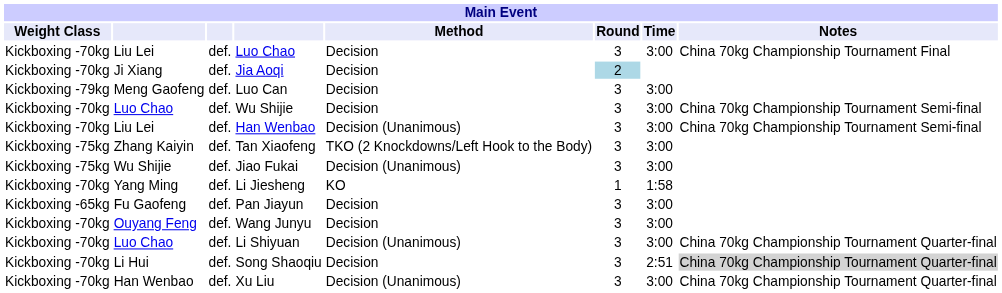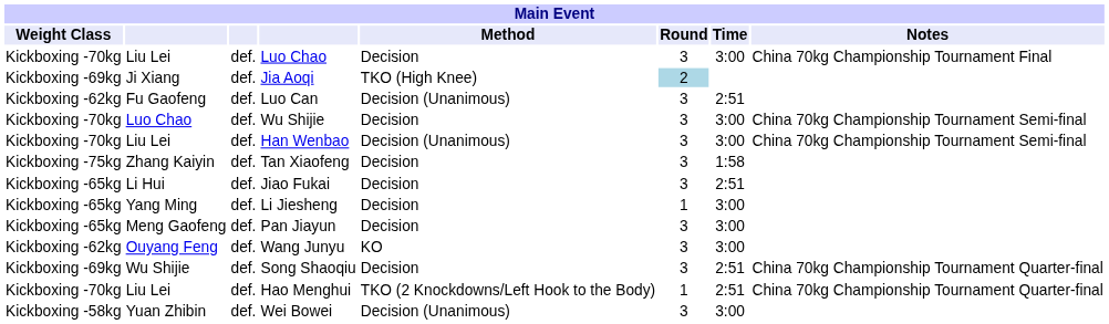 <table class="toccolours" style="font-size: 85%;">
 <tr>
 <th colspan="8" style="background-color: #ccf; color: #000080; text-align: center;"><strong>Main Event</strong></th>
 </tr>
 <tr>
 <th colspan="1" style="background-color: #E6E8FA; color: #000000; text-align: center;">Weight Class</th>
 <th colspan="1" style="background-color: #E6E8FA; color: #000000; text-align: center;"></th>
 <th colspan="1" style="background-color: #E6E8FA; color: #000000; text-align: center;"></th>
 <th colspan="1" style="background-color: #E6E8FA; color: #000000; text-align: center;"></th>
 <th colspan="1" style="background-color: #E6E8FA; color: #000000; text-align: center;">Method</th>
 <th colspan="1" style="background-color: #E6E8FA; color: #000000; text-align: center;">Round</th>
 <th colspan="1" style="background-color: #E6E8FA; color: #000000; text-align: center;">Time</th>
 <th colspan="1" style="background-color: #E6E8FA; color: #000000; text-align: center;">Notes</th>
 </tr>
 <tr>
 <td>Kickboxing -70kg</td>
 <td> Liu Lei</td>
 <td align=center>def.</td>
 <td> <a href='#'>Luo Chao</a></td>
 <td>Decision</td>
 <td align=center>3</td>
 <td align=center>3:00</td>
 <td>China 70kg Championship Tournament Final</td>
 </tr>
 <tr>
-<td>Kickboxing -70kg</td>
+<td>Kickboxing -69kg</td>
 <td> Ji Xiang</td>
 <td align=center>def.</td>
 <td> <a href='#'>Jia Aoqi</a></td>
-<td>Decision</td>
+<td>TKO (High Knee)</td>
 <td align=center style="background: lightblue;">2</td>
 <td align=center></td>
 <td></td>
 </tr>
 <tr>
-<td>Kickboxing -79kg</td>
-<td> Meng Gaofeng</td>
+<td>Kickboxing -62kg</td>
+<td> Fu Gaofeng</td>
 <td align=center>def.</td>
 <td> Luo Can</td>
-<td>Decision</td>
+<td>Decision (Unanimous)</td>
 <td align=center>3</td>
-<td align=center>3:00</td>
+<td align=center>2:51</td>
 </tr>
 <tr>
 <td>Kickboxing -70kg</td>
 <td> <a href='#'>Luo Chao</a></td>
 <td align=center>def.</td>
 <td> Wu Shijie</td>
 <td>Decision</td>
 <td align=center>3</td>
 <td align=center>3:00</td>
 <td>China 70kg Championship Tournament Semi-final</td>
 </tr>
 <tr>
 <td>Kickboxing -70kg</td>
 <td> Liu Lei</td>
 <td align=center>def.</td>
 <td> <a href='#'>Han Wenbao</a></td>
 <td>Decision (Unanimous)</td>
 <td align=center>3</td>
 <td align=center>3:00</td>
 <td>China 70kg Championship Tournament Semi-final</td>
 </tr>
 <tr>
 <td>Kickboxing -75kg</td>
 <td> Zhang Kaiyin</td>
 <td align=center>def.</td>
 <td> Tan Xiaofeng</td>
-<td>TKO (2 Knockdowns/Left Hook to the Body)</td>
+<td>Decision</td>
 <td align=center>3</td>
-<td align=center>3:00</td>
-</tr>
-<tr>
-<td>Kickboxing -75kg</td>
-<td> Wu Shijie</td>
-<td align=center>def.</td>
-<td> Jiao Fukai</td>
-<td>Decision (Unanimous)</td>
-<td align=center>3</td>
-<td align=center>3:00</td>
-</tr>
-<tr>
-<td>Kickboxing -70kg</td>
-<td> Yang Ming</td>
-<td align=center>def.</td>
-<td> Li Jiesheng</td>
-<td>KO</td>
-<td align=center>1</td>
 <td align=center>1:58</td>
 </tr>
 <tr>
 <td>Kickboxing -65kg</td>
-<td> Fu Gaofeng</td>
+<td> Li Hui</td>
+<td align=center>def.</td>
+<td> Jiao Fukai</td>
+<td>Decision</td>
+<td align=center>3</td>
+<td align=center>2:51</td>
+</tr>
+<tr>
+<td>Kickboxing -65kg</td>
+<td> Yang Ming</td>
+<td align=center>def.</td>
+<td> Li Jiesheng</td>
+<td>Decision</td>
+<td align=center>1</td>
+<td align=center>3:00</td>
+</tr>
+<tr>
+<td>Kickboxing -65kg</td>
+<td> Meng Gaofeng</td>
 <td align=center>def.</td>
 <td> Pan Jiayun</td>
 <td>Decision</td>
 <td align=center>3</td>
 <td align=center>3:00</td>
 </tr>
 <tr>
-<td>Kickboxing -70kg</td>
+<td>Kickboxing -62kg</td>
 <td> <a href='#'>Ouyang Feng</a></td>
 <td align=center>def.</td>
 <td> Wang Junyu</td>
-<td>Decision</td>
+<td>KO</td>
 <td align=center>3</td>
 <td align=center>3:00</td>
 <td></td>
 </tr>
 <tr>
-<td>Kickboxing -70kg</td>
-<td> <a href='#'>Luo Chao</a></td>
-<td align=center>def.</td>
-<td> Li Shiyuan</td>
-<td>Decision (Unanimous)</td>
-<td align=center>3</td>
-<td align=center>3:00</td>
-<td>China 70kg Championship Tournament Quarter-final</td>
-</tr>
-<tr>
-<td>Kickboxing -70kg</td>
-<td> Li Hui</td>
+<td>Kickboxing -69kg</td>
+<td> Wu Shijie</td>
 <td align=center>def.</td>
 <td> Song Shaoqiu</td>
 <td>Decision</td>
 <td align=center>3</td>
 <td align=center>2:51</td>
-<td style="background: lightgrey;">China 70kg Championship Tournament Quarter-final</td>
+<td>China 70kg Championship Tournament Quarter-final</td>
 </tr>
 <tr>
 <td>Kickboxing -70kg</td>
-<td> Han Wenbao</td>
+<td> Liu Lei</td>
 <td align=center>def.</td>
-<td> Xu Liu</td>
+<td> Hao Menghui</td>
+<td>TKO (2 Knockdowns/Left Hook to the Body)</td>
+<td align=center>1</td>
+<td align=center>2:51</td>
+<td>China 70kg Championship Tournament Quarter-final</td>
+</tr>
+<tr>
+<td>Kickboxing -58kg</td>
+<td> Yuan Zhibin</td>
+<td align=center>def.</td>
+<td> Wei Bowei</td>
 <td>Decision (Unanimous)</td>
 <td align=center>3</td>
 <td align=center>3:00</td>
-<td>China 70kg Championship Tournament Quarter-final</td>
+<td></td>
 </tr>
 </table>
